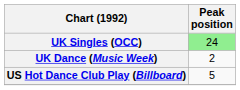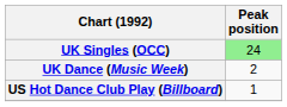 <table class="wikitable sortable plainrowheaders" style="text-align:center">
 <tr>
 <th scope="col">Chart (1992)</th>
 <th scope="col">Peak<br>position</th>
 </tr>
 <tr>
 <th scope="row"><a href='#'>UK Singles</a> (<a href='#'>OCC</a>)</th>
 <td style="background: lightgreen;">24</td>
 </tr>
 <tr>
 <th scope="row"><a href='#'>UK Dance</a> (<em><a href='#'>Music Week</a></em>)</th>
 <td>2</td>
 </tr>
 <tr>
 <th scope="row">US <a href='#'>Hot Dance Club Play</a> (<em><a href='#'>Billboard</a></em>)</th>
-<td>5</td>
+<td>1</td>
 </tr>
 <tr>
 </tr>
 </table>
